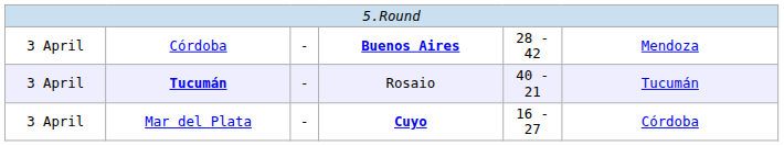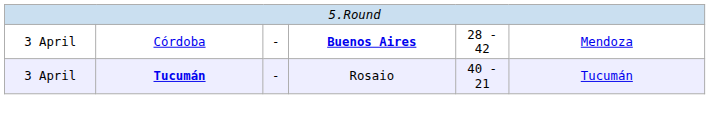 <table class="wikitable" style="text-align:center">
 <tr bgcolor="#CADFF0">
 <td style="font-size:100%"; align="center" colspan="6"><em>5.Round</em></td>
 </tr>
 <tr bgcolor=#FFFFFF>
 <td width=90>3 April</td>
 <td width=170><a href='#'>Córdoba</a></td>
 <td width=20>-</td>
 <td width=170><strong><a href='#'>Buenos Aires</a></strong></td>
 <td width=50>28 - 42</td>
 <td width=200><a href='#'>Mendoza</a></td>
 </tr>
 <tr bgcolor=#EEEEFF>
 <td width=90>3 April</td>
 <td width=170><strong><a href='#'>Tucumán</a></strong></td>
 <td width=20>-</td>
 <td width=170>Rosaio</td>
 <td width=50>40 - 21</td>
 <td width=200><a href='#'>Tucumán</a></td>
 </tr>
-<tr bgcolor=#FFFFFF>
-<td width=90>3 April</td>
-<td width=170><a href='#'>Mar del Plata</a></td>
-<td width=20>-</td>
-<td width=170><strong><a href='#'>Cuyo</a></strong></td>
-<td width=50>16 - 27</td>
-<td width=200><a href='#'>Córdoba</a></td>
-</tr>
 </table>
